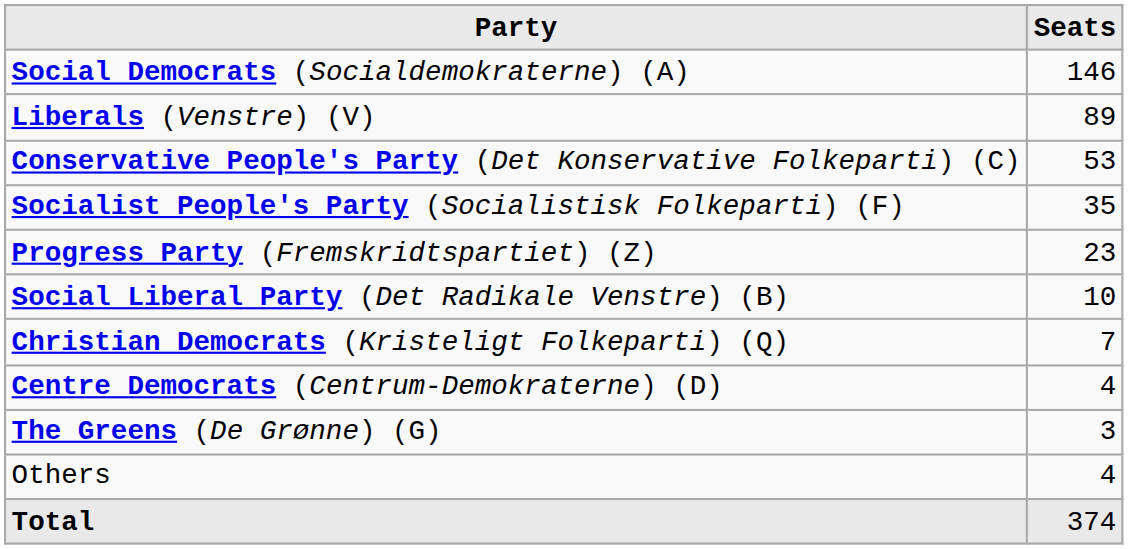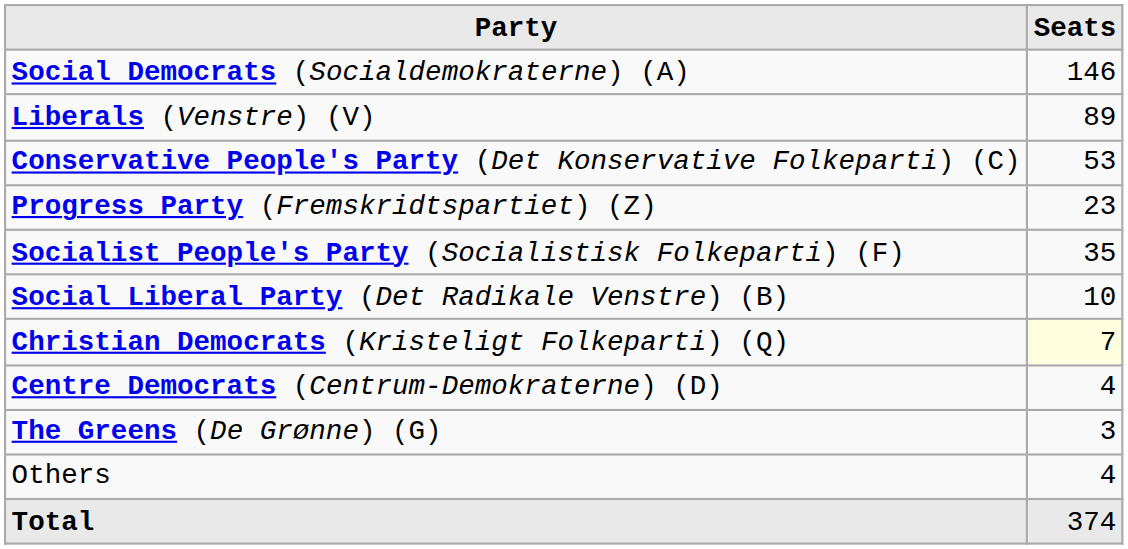 <table class="wikitable">
 <tr>
 <th style="background-color:#E9E9E9">Party</th>
 <th style="background-color:#E9E9E9">Seats</th>
 </tr>
 <tr>
 <td><strong><a href='#'>Social Democrats</a></strong> (<em>Socialdemokraterne</em>) (A)</td>
 <td align="right">146</td>
 </tr>
 <tr>
 <td><strong><a href='#'>Liberals</a></strong> (<em>Venstre</em>) (V)</td>
 <td align="right">89</td>
 </tr>
 <tr>
 <td><strong><a href='#'>Conservative People's Party</a></strong> (<em>Det Konservative Folkeparti</em>) (C)</td>
 <td align="right">53</td>
 </tr>
 <tr>
+<td><strong><a href='#'>Progress Party</a></strong> (<em>Fremskridtspartiet</em>) (Z)</td>
+<td align="right">23</td>
+</tr>
+<tr>
 <td><strong><a href='#'>Socialist People's Party</a></strong> (<em>Socialistisk Folkeparti</em>) (F)</td>
 <td align="right">35</td>
-</tr>
-<tr>
-<td><strong><a href='#'>Progress Party</a></strong> (<em>Fremskridtspartiet</em>) (Z)</td>
-<td align="right">23</td>
 </tr>
 <tr>
 <td><strong><a href='#'>Social Liberal Party</a></strong> (<em>Det Radikale Venstre</em>) (B)</td>
 <td align="right">10</td>
 </tr>
 <tr>
 <td><strong><a href='#'>Christian Democrats</a></strong> (<em>Kristeligt Folkeparti</em>) (Q)</td>
-<td align="right">7</td>
+<td align="right" style="background: lightyellow;">7</td>
 </tr>
 <tr>
 <td><strong><a href='#'>Centre Democrats</a></strong> (<em>Centrum-Demokraterne</em>) (D)</td>
 <td align="right">4</td>
 </tr>
 <tr>
 <td><strong><a href='#'>The Greens</a></strong> (<em>De Grønne</em>) (G)</td>
 <td align="right">3</td>
 </tr>
 <tr>
 <td>Others</td>
 <td align="right">4</td>
 </tr>
 <tr>
 <td style="background-color:#E9E9E9"><strong>Total</strong></td>
 <td align="right" style="background-color:#E9E9E9">374</td>
 </tr>
 </table>
